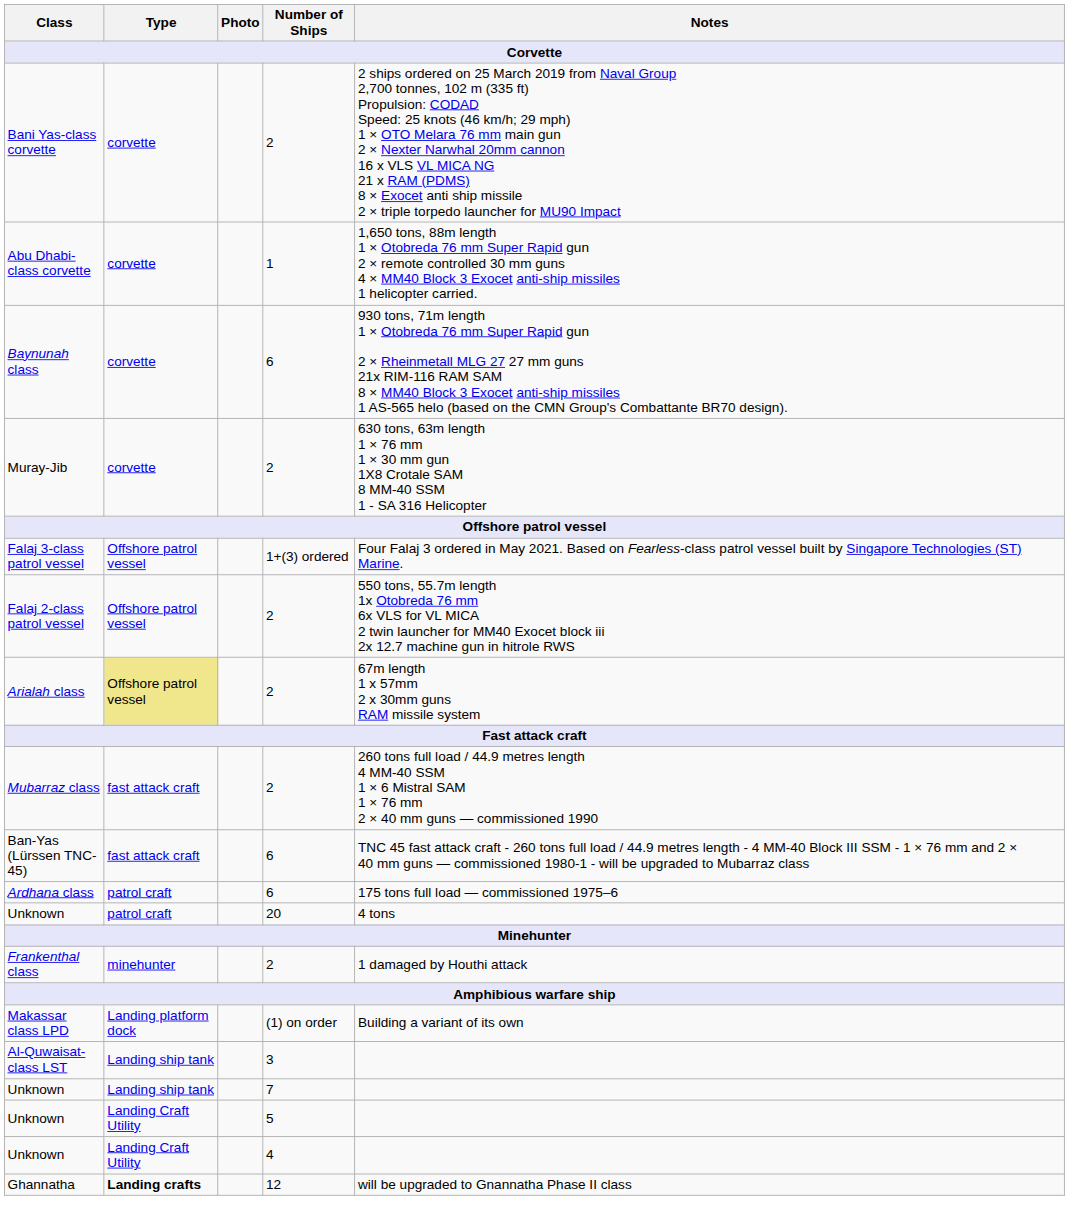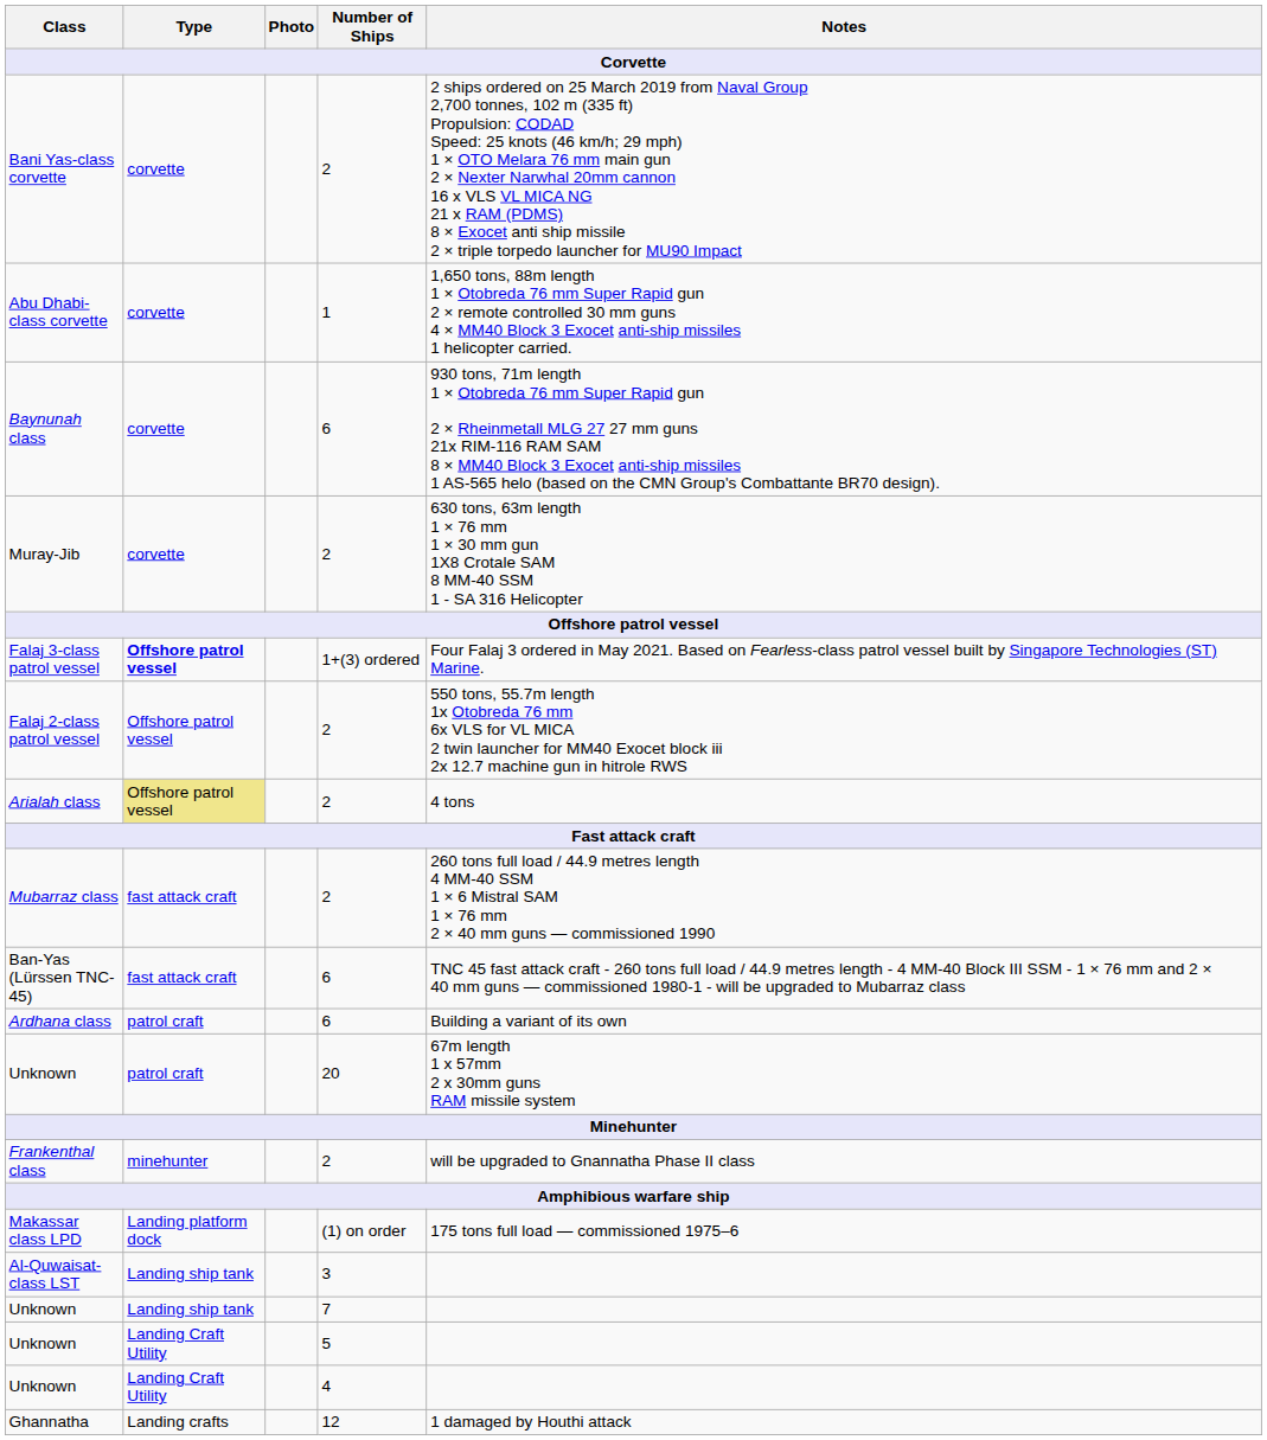 <table class="wikitable">
 <tr>
 <th width="110">Class</th>
 <th>Type</th>
 <th>Photo</th>
 <th>Number of Ships</th>
 <th>Notes</th>
 </tr>
 <tr>
 <th colspan="6" style="background: lavender;">Corvette</th>
 </tr>
 <tr>
 <td><a href='#'>Bani Yas-class corvette</a></td>
 <td><a href='#'>corvette</a></td>
 <td></td>
 <td>2</td>
 <td>2 ships ordered on 25 March 2019 from <a href='#'>Naval Group</a><br> 2,700 tonnes, 102 m (335 ft)<br>Propulsion: <a href='#'>CODAD</a><br>Speed: 25 knots (46 km/h; 29 mph)<br> 1 × <a href='#'>OTO Melara 76 mm</a> main gun<br> 2 × <a href='#'>Nexter Narwhal 20mm cannon</a><br> 16 x VLS <a href='#'>VL MICA NG</a><br> 21 x <a href='#'>RAM (PDMS)</a><br> 8 × <a href='#'>Exocet</a> anti ship missile<br> 2 × triple torpedo launcher for <a href='#'>MU90 Impact</a></td>
 </tr>
 <tr>
 <td><a href='#'>Abu Dhabi-class corvette</a></td>
 <td><a href='#'>corvette</a></td>
 <td></td>
 <td>1</td>
 <td>1,650 tons, 88m length <br> 1 × <a href='#'>Otobreda 76 mm Super Rapid</a> gun<br> 2 × remote controlled 30 mm guns <br> 4 × <a href='#'>MM40 Block 3 Exocet</a> <a href='#'>anti-ship missiles</a> <br> 1 helicopter carried.</td>
 </tr>
 <tr>
 <td><a href='#'><em>Baynunah</em> class</a></td>
 <td><a href='#'>corvette</a></td>
 <td></td>
 <td>6</td>
 <td>930 tons, 71m length <br> 1 × <a href='#'>Otobreda 76 mm Super Rapid</a> gun<br><br>2 × <a href='#'>Rheinmetall MLG 27</a> 27 mm guns <br> 21x RIM-116 RAM SAM <br> 8 × <a href='#'>MM40 Block 3 Exocet</a> <a href='#'>anti-ship missiles</a> <br> 1 AS-565 helo (based on the CMN Group's Combattante BR70 design).</td>
 </tr>
 <tr>
 <td>Muray-Jib</td>
 <td><a href='#'>corvette</a></td>
 <td></td>
 <td>2</td>
 <td>630 tons, 63m length <br>  1 × 76 mm <br> 1 × 30 mm gun  <br> 1X8 Crotale SAM <br> 8 MM-40 SSM <br> 1 - SA 316 Helicopter</td>
 </tr>
 <tr>
 <th colspan="6" style="background: lavender;">Offshore patrol vessel</th>
 </tr>
 <tr>
 <td><a href='#'>Falaj 3-class patrol vessel</a></td>
-<td><a href='#'>Offshore patrol vessel</a></td>
+<td><strong><a href='#'>Offshore patrol vessel</a></strong></td>
 <td></td>
 <td>1+(3) ordered</td>
 <td>Four Falaj 3 ordered in May 2021. Based on <em>Fearless</em>-class patrol vessel built by <a href='#'>Singapore Technologies (ST) Marine</a>.</td>
 </tr>
 <tr>
 <td><a href='#'>Falaj 2-class patrol vessel</a></td>
 <td><a href='#'>Offshore patrol vessel</a></td>
 <td></td>
 <td>2</td>
 <td>550 tons, 55.7m length<br>1x <a href='#'>Otobreda 76 mm</a><br>6x VLS for VL MICA<br>2 twin launcher for MM40 Exocet block iii<br>2x 12.7 machine gun in hitrole RWS<br></td>
 </tr>
 <tr>
 <td><a href='#'><em>Arialah</em> class</a></td>
 <td style="background: khaki;">Offshore patrol vessel</td>
 <td></td>
 <td>2</td>
-<td>67m length <br> 1 x 57mm <br> 2 x 30mm guns <br> <a href='#'>RAM</a> missile system</td>
+<td>4 tons</td>
 </tr>
 <tr>
 <th colspan="6" style="background: lavender;">Fast attack craft</th>
 </tr>
 <tr>
 <td><a href='#'><em>Mubarraz</em> class</a></td>
 <td><a href='#'>fast attack craft</a></td>
 <td></td>
 <td>2</td>
 <td>260 tons full load / 44.9 metres length<br>4 MM-40 SSM <br>  1 × 6 Mistral SAM <br> 1 × 76 mm <br> 2 × 40 mm guns — commissioned 1990</td>
 </tr>
 <tr>
 <td>Ban-Yas (Lürssen TNC-45)</td>
 <td><a href='#'>fast attack craft</a></td>
 <td></td>
 <td>6</td>
 <td>TNC 45 fast attack craft - 260 tons full load / 44.9 metres length - 4 MM-40 Block III SSM - 1 × 76 mm and 2 × 40 mm guns — commissioned 1980-1 - will be upgraded to Mubarraz class</td>
 </tr>
 <tr>
 <td><a href='#'><em>Ardhana</em> class</a></td>
 <td><a href='#'>patrol craft</a></td>
 <td></td>
 <td>6</td>
-<td>175 tons full load — commissioned 1975–6</td>
+<td>Building a variant of its own</td>
 </tr>
 <tr>
 <td>Unknown</td>
 <td><a href='#'>patrol craft</a></td>
 <td></td>
 <td>20</td>
-<td>4 tons</td>
+<td>67m length <br> 1 x 57mm <br> 2 x 30mm guns <br> <a href='#'>RAM</a> missile system</td>
 </tr>
 <tr>
 <th colspan="6" style="background: lavender;">Minehunter</th>
 </tr>
 <tr>
 <td><a href='#'><em>Frankenthal</em> class</a></td>
 <td><a href='#'>minehunter</a></td>
 <td></td>
 <td>2</td>
-<td>1 damaged by Houthi attack</td>
+<td>will be upgraded to Gnannatha Phase II class</td>
 </tr>
 <tr>
 <th colspan="6" style="background: lavender;">Amphibious warfare ship</th>
 </tr>
 <tr>
 <td><a href='#'>Makassar class LPD</a></td>
 <td><a href='#'>Landing platform dock</a></td>
 <td></td>
 <td>(1) on order</td>
-<td>Building a variant of its own</td>
+<td>175 tons full load — commissioned 1975–6</td>
 </tr>
 <tr>
 <td><a href='#'>Al-Quwaisat-class LST</a></td>
 <td><a href='#'>Landing ship tank</a></td>
 <td></td>
 <td>3</td>
 <td></td>
 </tr>
 <tr>
 <td>Unknown</td>
 <td><a href='#'>Landing ship tank</a></td>
 <td></td>
 <td>7</td>
 <td></td>
 </tr>
 <tr>
 <td>Unknown</td>
 <td><a href='#'>Landing Craft Utility</a></td>
 <td></td>
 <td>5</td>
 <td></td>
 </tr>
 <tr>
 <td>Unknown</td>
 <td><a href='#'>Landing Craft Utility</a></td>
 <td></td>
 <td>4</td>
 <td></td>
 </tr>
 <tr>
 <td>Ghannatha</td>
-<td><strong>Landing crafts</strong></td>
+<td>Landing crafts</td>
 <td></td>
 <td>12</td>
-<td>will be upgraded to Gnannatha Phase II class</td>
+<td>1 damaged by Houthi attack</td>
 </tr>
 </table>
